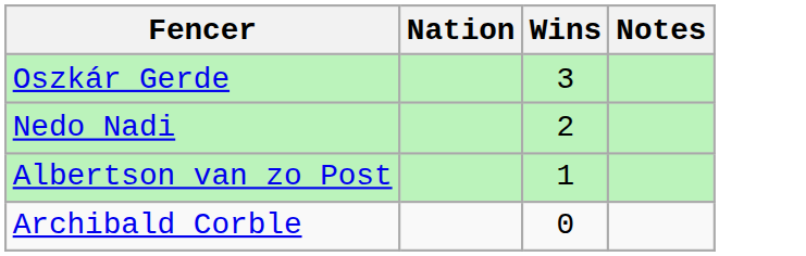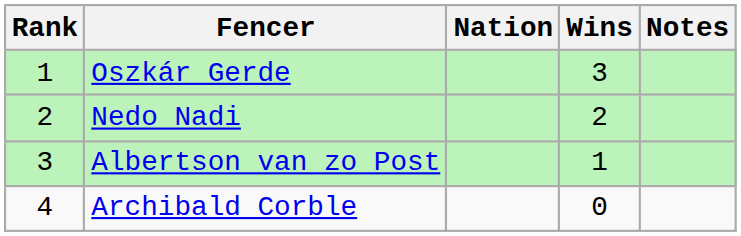 <table class="wikitable sortable" style="text-align:center">
 <tr>
+<th>Rank</th>
 <th>Fencer</th>
 <th>Nation</th>
 <th>Wins</th>
 <th>Notes</th>
 </tr>
 <tr bgcolor=bbf3bb>
+<td>1</td>
 <td align=left><a href='#'>Oszkár Gerde</a></td>
 <td align=left></td>
 <td>3</td>
 <td></td>
 </tr>
 <tr bgcolor=bbf3bb>
+<td>2</td>
 <td align=left><a href='#'>Nedo Nadi</a></td>
 <td align=left></td>
 <td>2</td>
 <td></td>
 </tr>
 <tr bgcolor=bbf3bb>
+<td>3</td>
 <td align=left><a href='#'>Albertson van zo Post</a></td>
 <td align=left></td>
 <td>1</td>
 <td></td>
 </tr>
 <tr>
+<td>4</td>
 <td align=left><a href='#'>Archibald Corble</a></td>
 <td align=left></td>
 <td>0</td>
 <td></td>
 </tr>
 </table>
